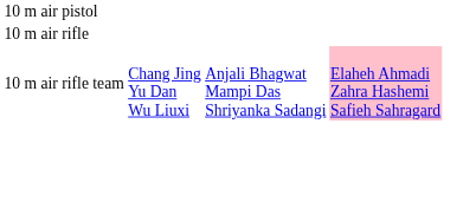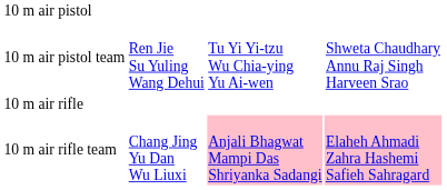 <table>
 <tr>
 <td>10 m air pistol</td>
 <td></td>
 <td></td>
 <td></td>
+</tr>
+<tr>
+<td>10 m air pistol team</td>
+<td><br><a href='#'>Ren Jie</a><br><a href='#'>Su Yuling</a><br><a href='#'>Wang Dehui</a></td>
+<td><br><a href='#'>Tu Yi Yi-tzu</a><br><a href='#'>Wu Chia-ying</a><br><a href='#'>Yu Ai-wen</a></td>
+<td><br><a href='#'>Shweta Chaudhary</a><br><a href='#'>Annu Raj Singh</a><br><a href='#'>Harveen Srao</a></td>
 </tr>
 <tr>
 <td>10 m air rifle</td>
 <td></td>
 <td></td>
 <td></td>
 </tr>
 <tr>
 <td>10 m air rifle team</td>
 <td><br><a href='#'>Chang Jing</a><br><a href='#'>Yu Dan</a><br><a href='#'>Wu Liuxi</a></td>
-<td><br><a href='#'>Anjali Bhagwat</a><br><a href='#'>Mampi Das</a><br><a href='#'>Shriyanka Sadangi</a></td>
+<td style="background: pink;"><br><a href='#'>Anjali Bhagwat</a><br><a href='#'>Mampi Das</a><br><a href='#'>Shriyanka Sadangi</a></td>
 <td style="background: pink;"><br><a href='#'>Elaheh Ahmadi</a><br><a href='#'>Zahra Hashemi</a><br><a href='#'>Safieh Sahragard</a></td>
 </tr>
 </table>
